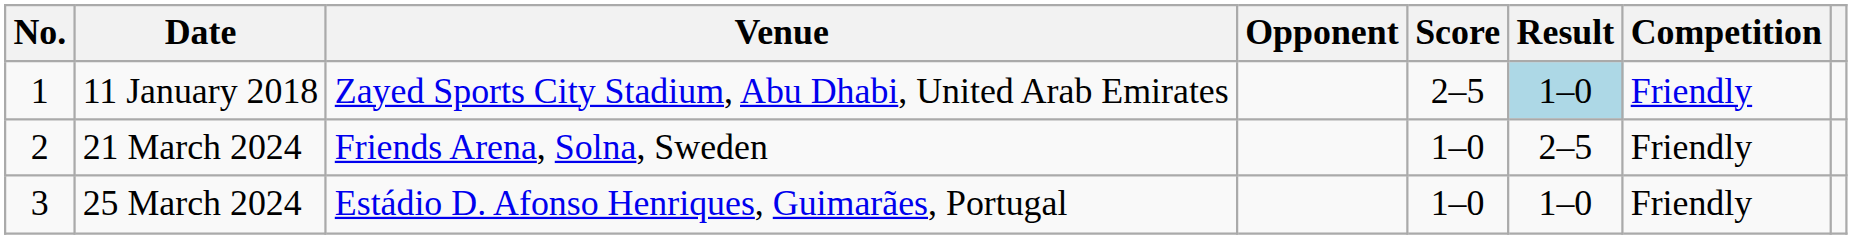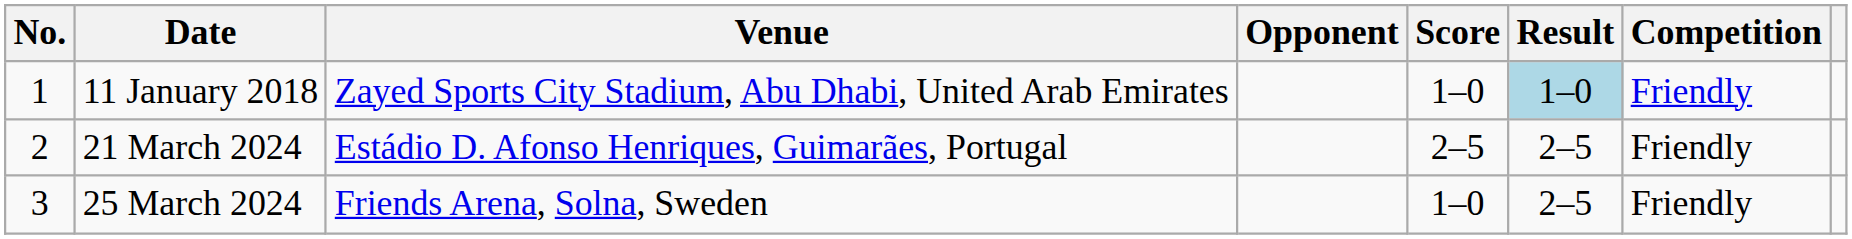 <table class="wikitable sortable">
 <tr>
 <th scope="col">No.</th>
 <th scope="col">Date</th>
 <th scope="col">Venue</th>
 <th scope="col">Opponent</th>
 <th scope="col">Score</th>
 <th scope="col">Result</th>
 <th scope="col">Competition</th>
 <th class="unsortable" scope="col"></th>
 </tr>
 <tr>
 <td align="center">1</td>
 <td>11 January 2018</td>
 <td><a href='#'>Zayed Sports City Stadium</a>, <a href='#'>Abu Dhabi</a>, United Arab Emirates</td>
 <td></td>
-<td align="center">2–5</td>
+<td align="center">1–0</td>
 <td align="center" style="background: lightblue;">1–0</td>
 <td><a href='#'>Friendly</a></td>
 <td></td>
 </tr>
 <tr>
 <td align="center">2</td>
 <td>21 March 2024</td>
+<td><a href='#'>Estádio D. Afonso Henriques</a>, <a href='#'>Guimarães</a>, Portugal</td>
+<td></td>
+<td align="center">2–5</td>
+<td align="center">2–5</td>
+<td>Friendly</td>
+<td></td>
+</tr>
+<tr>
+<td align="center">3</td>
+<td>25 March 2024</td>
 <td><a href='#'>Friends Arena</a>, <a href='#'>Solna</a>, Sweden</td>
 <td></td>
 <td align="center">1–0</td>
 <td align="center">2–5</td>
 <td>Friendly</td>
 <td></td>
 </tr>
-<tr>
-<td align="center">3</td>
-<td>25 March 2024</td>
-<td><a href='#'>Estádio D. Afonso Henriques</a>, <a href='#'>Guimarães</a>, Portugal</td>
-<td></td>
-<td align="center">1–0</td>
-<td align="center">1–0</td>
-<td>Friendly</td>
-<td></td>
-</tr>
 </table>
